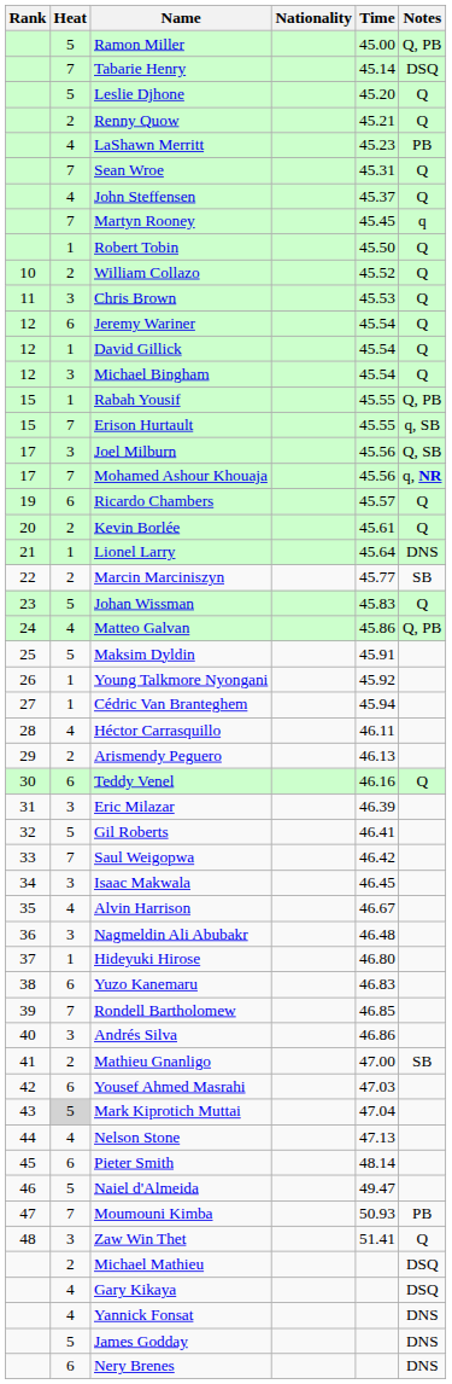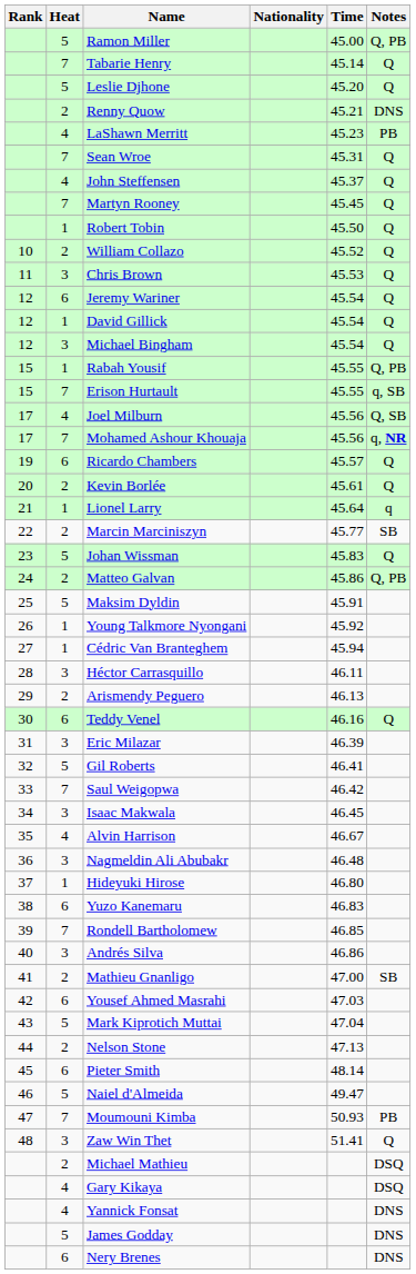 <table class="wikitable sortable" style="text-align:center">
 <tr>
 <th>Rank</th>
 <th>Heat</th>
 <th>Name</th>
 <th>Nationality</th>
 <th>Time</th>
 <th>Notes</th>
 </tr>
 <tr bgcolor=ccffcc>
 <td></td>
 <td>5</td>
 <td align=left><a href='#'>Ramon Miller</a></td>
 <td align=left></td>
 <td>45.00</td>
 <td>Q, PB</td>
 </tr>
 <tr bgcolor=ccffcc>
 <td></td>
 <td>7</td>
 <td align=left><a href='#'>Tabarie Henry</a></td>
 <td align=left></td>
 <td>45.14</td>
-<td>DSQ</td>
+<td>Q</td>
 </tr>
 <tr bgcolor=ccffcc>
 <td></td>
 <td>5</td>
 <td align=left><a href='#'>Leslie Djhone</a></td>
 <td align=left></td>
 <td>45.20</td>
 <td>Q</td>
 </tr>
 <tr bgcolor=ccffcc>
 <td></td>
 <td>2</td>
 <td align=left><a href='#'>Renny Quow</a></td>
 <td align=left></td>
 <td>45.21</td>
-<td>Q</td>
+<td>DNS</td>
 </tr>
 <tr bgcolor=ccffcc>
 <td></td>
 <td>4</td>
 <td align=left><a href='#'>LaShawn Merritt</a></td>
 <td align=left></td>
 <td>45.23</td>
 <td>PB</td>
 </tr>
 <tr bgcolor=ccffcc>
 <td></td>
 <td>7</td>
 <td align=left><a href='#'>Sean Wroe</a></td>
 <td align=left></td>
 <td>45.31</td>
 <td>Q</td>
 </tr>
 <tr bgcolor=ccffcc>
 <td></td>
 <td>4</td>
 <td align=left><a href='#'>John Steffensen</a></td>
 <td align=left></td>
 <td>45.37</td>
 <td>Q</td>
 </tr>
 <tr bgcolor=ccffcc>
 <td></td>
 <td>7</td>
 <td align=left><a href='#'>Martyn Rooney</a></td>
 <td align=left></td>
 <td>45.45</td>
-<td>q</td>
+<td>Q</td>
 </tr>
 <tr bgcolor=ccffcc>
 <td></td>
 <td>1</td>
 <td align=left><a href='#'>Robert Tobin</a></td>
 <td align=left></td>
 <td>45.50</td>
 <td>Q</td>
 </tr>
 <tr bgcolor=ccffcc>
 <td>10</td>
 <td>2</td>
 <td align=left><a href='#'>William Collazo</a></td>
 <td align=left></td>
 <td>45.52</td>
 <td>Q</td>
 </tr>
 <tr bgcolor=ccffcc>
 <td>11</td>
 <td>3</td>
 <td align=left><a href='#'>Chris Brown</a></td>
 <td align=left></td>
 <td>45.53</td>
 <td>Q</td>
 </tr>
 <tr bgcolor=ccffcc>
 <td>12</td>
 <td>6</td>
 <td align=left><a href='#'>Jeremy Wariner</a></td>
 <td align=left></td>
 <td>45.54</td>
 <td>Q</td>
 </tr>
 <tr bgcolor=ccffcc>
 <td>12</td>
 <td>1</td>
 <td align=left><a href='#'>David Gillick</a></td>
 <td align=left></td>
 <td>45.54</td>
 <td>Q</td>
 </tr>
 <tr bgcolor=ccffcc>
 <td>12</td>
 <td>3</td>
 <td align=left><a href='#'>Michael Bingham</a></td>
 <td align=left></td>
 <td>45.54</td>
 <td>Q</td>
 </tr>
 <tr bgcolor=ccffcc>
 <td>15</td>
 <td>1</td>
 <td align=left><a href='#'>Rabah Yousif</a></td>
 <td align=left></td>
 <td>45.55</td>
 <td>Q, PB</td>
 </tr>
 <tr bgcolor=ccffcc>
 <td>15</td>
 <td>7</td>
 <td align=left><a href='#'>Erison Hurtault</a></td>
 <td align=left></td>
 <td>45.55</td>
 <td>q, SB</td>
 </tr>
 <tr bgcolor=ccffcc>
 <td>17</td>
-<td>3</td>
+<td>4</td>
 <td align=left><a href='#'>Joel Milburn</a></td>
 <td align=left></td>
 <td>45.56</td>
 <td>Q, SB</td>
 </tr>
 <tr bgcolor=ccffcc>
 <td>17</td>
 <td>7</td>
 <td align=left><a href='#'>Mohamed Ashour Khouaja</a></td>
 <td align=left></td>
 <td>45.56</td>
 <td>q, <strong><a href='#'>NR</a></strong></td>
 </tr>
 <tr bgcolor=ccffcc>
 <td>19</td>
 <td>6</td>
 <td align=left><a href='#'>Ricardo Chambers</a></td>
 <td align=left></td>
 <td>45.57</td>
 <td>Q</td>
 </tr>
 <tr bgcolor=ccffcc>
 <td>20</td>
 <td>2</td>
 <td align=left><a href='#'>Kevin Borlée</a></td>
 <td align=left></td>
 <td>45.61</td>
 <td>Q</td>
 </tr>
 <tr bgcolor=ccffcc>
 <td>21</td>
 <td>1</td>
 <td align=left><a href='#'>Lionel Larry</a></td>
 <td align=left></td>
 <td>45.64</td>
-<td>DNS</td>
+<td>q</td>
 </tr>
 <tr>
 <td>22</td>
 <td>2</td>
 <td align=left><a href='#'>Marcin Marciniszyn</a></td>
 <td align=left></td>
 <td>45.77</td>
 <td>SB</td>
 </tr>
 <tr bgcolor=ccffcc>
 <td>23</td>
 <td>5</td>
 <td align=left><a href='#'>Johan Wissman</a></td>
 <td align=left></td>
 <td>45.83</td>
 <td>Q</td>
 </tr>
 <tr bgcolor=ccffcc>
 <td>24</td>
-<td>4</td>
+<td>2</td>
 <td align=left><a href='#'>Matteo Galvan</a></td>
 <td align=left></td>
 <td>45.86</td>
 <td>Q, PB</td>
 </tr>
 <tr>
 <td>25</td>
 <td>5</td>
 <td align=left><a href='#'>Maksim Dyldin</a></td>
 <td align=left></td>
 <td>45.91</td>
 <td></td>
 </tr>
 <tr>
 <td>26</td>
 <td>1</td>
 <td align=left><a href='#'>Young Talkmore Nyongani</a></td>
 <td align=left></td>
 <td>45.92</td>
 <td></td>
 </tr>
 <tr>
 <td>27</td>
 <td>1</td>
 <td align=left><a href='#'>Cédric Van Branteghem</a></td>
 <td align=left></td>
 <td>45.94</td>
 <td></td>
 </tr>
 <tr>
 <td>28</td>
-<td>4</td>
+<td>3</td>
 <td align=left><a href='#'>Héctor Carrasquillo</a></td>
 <td align=left></td>
 <td>46.11</td>
 <td></td>
 </tr>
 <tr>
 <td>29</td>
 <td>2</td>
 <td align=left><a href='#'>Arismendy Peguero</a></td>
 <td align=left></td>
 <td>46.13</td>
 <td></td>
 </tr>
 <tr bgcolor=ccffcc>
 <td>30</td>
 <td>6</td>
 <td align=left><a href='#'>Teddy Venel</a></td>
 <td align=left></td>
 <td>46.16</td>
 <td>Q</td>
 </tr>
 <tr>
 <td>31</td>
 <td>3</td>
 <td align=left><a href='#'>Eric Milazar</a></td>
 <td align=left></td>
 <td>46.39</td>
 <td></td>
 </tr>
 <tr>
 <td>32</td>
 <td>5</td>
 <td align=left><a href='#'>Gil Roberts</a></td>
 <td align=left></td>
 <td>46.41</td>
 <td></td>
 </tr>
 <tr>
 <td>33</td>
 <td>7</td>
 <td align=left><a href='#'>Saul Weigopwa</a></td>
 <td align=left></td>
 <td>46.42</td>
 <td></td>
 </tr>
 <tr>
 <td>34</td>
 <td>3</td>
 <td align=left><a href='#'>Isaac Makwala</a></td>
 <td align=left></td>
 <td>46.45</td>
 <td></td>
 </tr>
 <tr>
 <td>35</td>
 <td>4</td>
 <td align=left><a href='#'>Alvin Harrison</a></td>
 <td align=left></td>
 <td>46.67</td>
 <td></td>
 </tr>
 <tr>
 <td>36</td>
 <td>3</td>
 <td align=left><a href='#'>Nagmeldin Ali Abubakr</a></td>
 <td align=left></td>
 <td>46.48</td>
 <td></td>
 </tr>
 <tr>
 <td>37</td>
 <td>1</td>
 <td align=left><a href='#'>Hideyuki Hirose</a></td>
 <td align=left></td>
 <td>46.80</td>
 <td></td>
 </tr>
 <tr>
 <td>38</td>
 <td>6</td>
 <td align=left><a href='#'>Yuzo Kanemaru</a></td>
 <td align=left></td>
 <td>46.83</td>
 <td></td>
 </tr>
 <tr>
 <td>39</td>
 <td>7</td>
 <td align=left><a href='#'>Rondell Bartholomew</a></td>
 <td align=left></td>
 <td>46.85</td>
 <td></td>
 </tr>
 <tr>
 <td>40</td>
 <td>3</td>
 <td align=left><a href='#'>Andrés Silva</a></td>
 <td align=left></td>
 <td>46.86</td>
 <td></td>
 </tr>
 <tr>
 <td>41</td>
 <td>2</td>
 <td align=left><a href='#'>Mathieu Gnanligo</a></td>
 <td align=left></td>
 <td>47.00</td>
 <td>SB</td>
 </tr>
 <tr>
 <td>42</td>
 <td>6</td>
 <td align=left><a href='#'>Yousef Ahmed Masrahi</a></td>
 <td align=left></td>
 <td>47.03</td>
 <td></td>
 </tr>
 <tr>
 <td>43</td>
-<td style="background: lightgrey;">5</td>
+<td>5</td>
 <td align=left><a href='#'>Mark Kiprotich Muttai</a></td>
 <td align=left></td>
 <td>47.04</td>
 <td></td>
 </tr>
 <tr>
 <td>44</td>
-<td>4</td>
+<td>2</td>
 <td align=left><a href='#'>Nelson Stone</a></td>
 <td align=left></td>
 <td>47.13</td>
 <td></td>
 </tr>
 <tr>
 <td>45</td>
 <td>6</td>
 <td align=left><a href='#'>Pieter Smith</a></td>
 <td align=left></td>
 <td>48.14</td>
 <td></td>
 </tr>
 <tr>
 <td>46</td>
 <td>5</td>
 <td align=left><a href='#'>Naiel d'Almeida</a></td>
 <td align=left></td>
 <td>49.47</td>
 <td></td>
 </tr>
 <tr>
 <td>47</td>
 <td>7</td>
 <td align=left><a href='#'>Moumouni Kimba</a></td>
 <td align=left></td>
 <td>50.93</td>
 <td>PB</td>
 </tr>
 <tr>
 <td>48</td>
 <td>3</td>
 <td align=left><a href='#'>Zaw Win Thet</a></td>
 <td align=left></td>
 <td>51.41</td>
 <td>Q</td>
 </tr>
 <tr>
 <td></td>
 <td>2</td>
 <td align=left><a href='#'>Michael Mathieu</a></td>
 <td align=left></td>
 <td></td>
 <td>DSQ</td>
 </tr>
 <tr>
 <td></td>
 <td>4</td>
 <td align=left><a href='#'>Gary Kikaya</a></td>
 <td align=left></td>
 <td></td>
 <td>DSQ</td>
 </tr>
 <tr>
 <td></td>
 <td>4</td>
 <td align=left><a href='#'>Yannick Fonsat</a></td>
 <td align=left></td>
 <td></td>
 <td>DNS</td>
 </tr>
 <tr>
 <td></td>
 <td>5</td>
 <td align=left><a href='#'>James Godday</a></td>
 <td align=left></td>
 <td></td>
 <td>DNS</td>
 </tr>
 <tr>
 <td></td>
 <td>6</td>
 <td align=left><a href='#'>Nery Brenes</a></td>
 <td align=left></td>
 <td></td>
 <td>DNS</td>
 </tr>
 </table>
